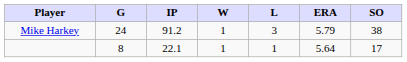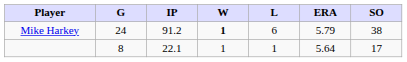 <table class="wikitable sortable">
 <tr>
 <th style="background:#ddf; width:16%;">Player</th>
 <th style="background:#ddf; width:9%;">G</th>
 <th style="background:#ddf; width:9%;">IP</th>
 <th style="background:#ddf; width:9%;">W</th>
 <th style="background:#ddf; width:9%;">L</th>
 <th style="background:#ddf; width:9%;">ERA</th>
 <th style="background:#ddf; width:9%;">SO</th>
 </tr>
 <tr style="text-align:center;">
 <td><a href='#'>Mike Harkey</a></td>
 <td>24</td>
 <td>91.2</td>
-<td>1</td>
-<td>3</td>
+<td><strong>1</strong></td>
+<td>6</td>
 <td>5.79</td>
 <td>38</td>
 </tr>
 <tr style="text-align:center;">
 <td></td>
 <td>8</td>
 <td>22.1</td>
 <td>1</td>
 <td>1</td>
 <td>5.64</td>
 <td>17</td>
 </tr>
 </table>
